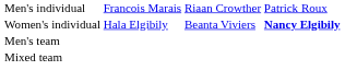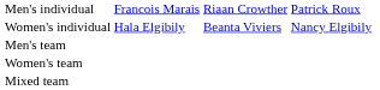 <table>
 <tr>
 <td>Men's individual</td>
 <td> <a href='#'>Francois Marais</a></td>
 <td> <a href='#'>Riaan Crowther</a></td>
 <td> <a href='#'>Patrick Roux</a></td>
 </tr>
 <tr>
 <td>Women's individual</td>
 <td> <a href='#'>Hala Elgibily</a></td>
 <td> <a href='#'>Beanta Viviers</a></td>
-<td><strong> <a href='#'>Nancy Elgibily</a></strong></td>
+<td> <a href='#'>Nancy Elgibily</a></td>
 </tr>
 <tr>
 <td>Men's team</td>
+<td></td>
+<td></td>
+<td></td>
+</tr>
+<tr>
+<td>Women's team</td>
 <td></td>
 <td></td>
 <td></td>
 </tr>
 <tr>
 <td>Mixed team</td>
 <td></td>
 <td></td>
 <td></td>
 </tr>
 </table>
